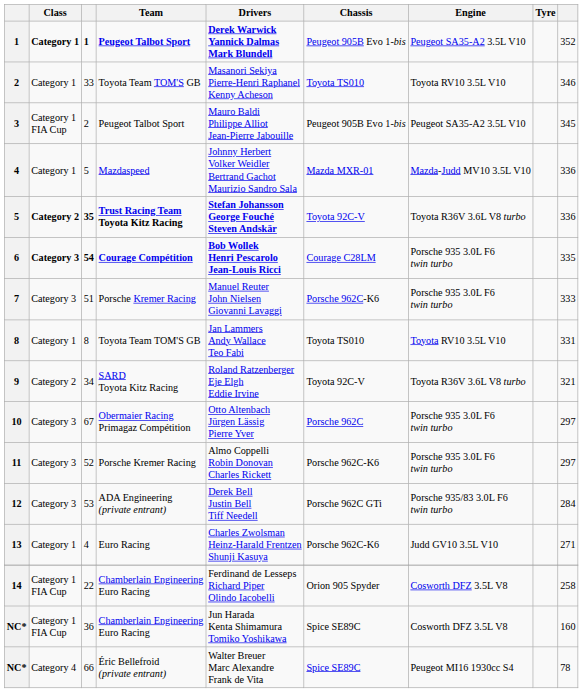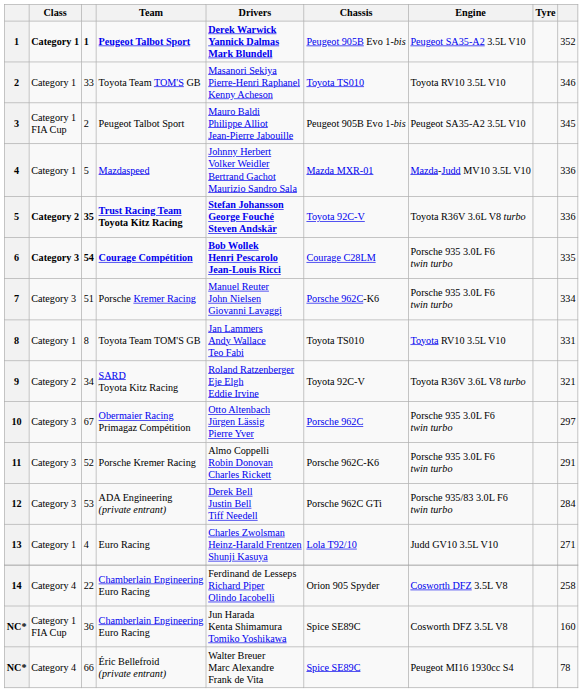 <table class="wikitable" style="font-size: 95%;">
 <tr>
 <th></th>
 <th>Class</th>
 <th></th>
 <th>Team</th>
 <th>Drivers</th>
 <th>Chassis</th>
 <th>Engine</th>
 <th>Tyre</th>
 <th></th>
 </tr>
 <tr>
 <th><strong>1</strong></th>
 <td><strong>Category 1</strong></td>
 <td><strong>1</strong></td>
 <td><strong> <a href='#'>Peugeot Talbot Sport</a> </strong></td>
 <td><strong> <a href='#'>Derek Warwick</a><br> <a href='#'>Yannick Dalmas</a><br> <a href='#'>Mark Blundell</a> </strong></td>
 <td><a href='#'>Peugeot 905B</a> Evo 1-<em>bis</em></td>
 <td><a href='#'>Peugeot SA35-A2</a> 3.5L V10</td>
 <td></td>
 <td>352</td>
 </tr>
 <tr>
 <th>2</th>
 <td>Category 1</td>
 <td>33</td>
 <td> Toyota Team <a href='#'>TOM'S</a> GB</td>
 <td> <a href='#'>Masanori Sekiya</a><br> <a href='#'>Pierre-Henri Raphanel</a><br> <a href='#'>Kenny Acheson</a></td>
 <td><a href='#'>Toyota TS010</a></td>
 <td>Toyota RV10 3.5L V10</td>
 <td></td>
 <td>346</td>
 </tr>
 <tr>
 <th>3</th>
 <td>Category 1<br>FIA  Cup</td>
 <td>2</td>
 <td> Peugeot Talbot Sport</td>
 <td> <a href='#'>Mauro Baldi</a><br> <a href='#'>Philippe Alliot</a><br> <a href='#'>Jean-Pierre Jabouille</a></td>
 <td>Peugeot 905B Evo 1-<em>bis</em></td>
 <td>Peugeot SA35-A2 3.5L V10</td>
 <td></td>
 <td>345</td>
 </tr>
 <tr>
 <th>4</th>
 <td>Category 1</td>
 <td>5</td>
 <td> <a href='#'>Mazdaspeed</a></td>
 <td> <a href='#'>Johnny Herbert</a><br> <a href='#'>Volker Weidler</a><br> <a href='#'>Bertrand Gachot</a><br> <a href='#'>Maurizio Sandro Sala</a></td>
 <td><a href='#'>Mazda MXR-01</a></td>
 <td><a href='#'>Mazda</a>-<a href='#'>Judd</a> MV10 3.5L V10</td>
 <td></td>
 <td>336</td>
 </tr>
 <tr>
 <th><strong>5</strong></th>
 <td><strong>Category 2</strong></td>
 <td><strong>35</strong></td>
 <td><strong> <a href='#'>Trust Racing Team</a><br> Toyota Kitz Racing</strong></td>
 <td><strong> <a href='#'>Stefan Johansson</a><br> <a href='#'>George Fouché</a><br>  <a href='#'>Steven Andskär</a> </strong></td>
 <td><a href='#'>Toyota 92C-V</a></td>
 <td>Toyota R36V 3.6L V8 <em>turbo</em></td>
 <td></td>
 <td>336</td>
 </tr>
 <tr>
 <th><strong>6</strong></th>
 <td><strong>Category 3</strong></td>
 <td><strong>54</strong></td>
 <td><strong> <a href='#'>Courage Compétition</a> </strong></td>
 <td><strong> <a href='#'>Bob Wollek</a><br> <a href='#'>Henri Pescarolo</a><br> <a href='#'>Jean-Louis Ricci</a> </strong></td>
 <td><a href='#'>Courage C28LM</a></td>
 <td>Porsche 935 3.0L F6<br><em>twin turbo</em></td>
 <td></td>
 <td>335</td>
 </tr>
 <tr>
 <th>7</th>
 <td>Category 3</td>
 <td>51</td>
 <td> Porsche <a href='#'>Kremer Racing</a></td>
 <td> <a href='#'>Manuel Reuter</a><br> <a href='#'>John Nielsen</a><br> <a href='#'>Giovanni Lavaggi</a></td>
 <td><a href='#'>Porsche 962C</a>-K6</td>
 <td>Porsche 935 3.0L F6<br><em>twin turbo</em></td>
 <td></td>
-<td>333</td>
+<td>334</td>
 </tr>
 <tr>
 <th>8</th>
 <td>Category 1</td>
 <td>8</td>
 <td> Toyota Team TOM'S GB</td>
 <td> <a href='#'>Jan Lammers</a><br> <a href='#'>Andy Wallace</a><br> <a href='#'>Teo Fabi</a></td>
 <td>Toyota TS010</td>
 <td><a href='#'>Toyota</a> RV10 3.5L V10</td>
 <td></td>
 <td>331</td>
 </tr>
 <tr>
 <th>9</th>
 <td>Category 2</td>
 <td>34</td>
 <td> <a href='#'>SARD</a><br> Toyota Kitz Racing</td>
 <td> <a href='#'>Roland Ratzenberger</a><br> <a href='#'>Eje Elgh</a><br> <a href='#'>Eddie Irvine</a></td>
 <td>Toyota 92C-V</td>
 <td>Toyota R36V 3.6L V8 <em>turbo</em></td>
 <td></td>
 <td>321</td>
 </tr>
 <tr>
 <th>10</th>
 <td>Category 3</td>
 <td>67</td>
 <td> <a href='#'>Obermaier Racing</a><br> Primagaz Compétition</td>
 <td> <a href='#'>Otto Altenbach</a><br> <a href='#'>Jürgen Lässig</a><br> <a href='#'>Pierre Yver</a></td>
 <td><a href='#'>Porsche 962C</a></td>
 <td>Porsche 935 3.0L F6<br><em>twin turbo</em></td>
 <td></td>
 <td>297</td>
 </tr>
 <tr>
 <th>11</th>
 <td>Category 3</td>
 <td>52</td>
 <td> Porsche Kremer Racing</td>
 <td> Almo Coppelli<br> <a href='#'>Robin Donovan</a><br> <a href='#'>Charles Rickett</a></td>
 <td>Porsche 962C-K6</td>
 <td>Porsche 935 3.0L F6<br><em>twin turbo</em></td>
 <td></td>
-<td>297</td>
+<td>291</td>
 </tr>
 <tr>
 <th>12</th>
 <td>Category 3</td>
 <td>53</td>
 <td> ADA Engineering <br><em>(private entrant)</em></td>
 <td> <a href='#'>Derek Bell</a><br> <a href='#'>Justin Bell</a><br>  <a href='#'>Tiff Needell</a></td>
 <td>Porsche 962C GTi</td>
 <td>Porsche 935/83 3.0L F6<br><em>twin turbo</em></td>
 <td></td>
 <td>284</td>
 </tr>
 <tr>
 <th>13</th>
 <td>Category 1</td>
 <td>4</td>
 <td> Euro Racing</td>
 <td> <a href='#'>Charles Zwolsman</a><br>  <a href='#'>Heinz-Harald Frentzen</a><br> <a href='#'>Shunji Kasuya</a></td>
-<td>Porsche 962C-K6</td>
+<td><a href='#'>Lola T92/10</a></td>
 <td>Judd GV10 3.5L V10</td>
 <td></td>
 <td>271</td>
 </tr>
 <tr>
 </tr>
 <tr>
 <th>14</th>
-<td>Category 1<br>FIA  Cup</td>
+<td>Category 4</td>
 <td>22</td>
 <td> <a href='#'>Chamberlain Engineering</a><br> Euro Racing</td>
 <td> Ferdinand de Lesseps<br> <a href='#'>Richard Piper</a><br>  <a href='#'>Olindo Iacobelli</a></td>
 <td>Orion 905 Spyder</td>
 <td><a href='#'>Cosworth DFZ</a> 3.5L V8</td>
 <td></td>
 <td>258</td>
 </tr>
 <tr>
 <th>NC*</th>
 <td>Category 1<br>FIA  Cup</td>
 <td>36</td>
 <td> <a href='#'>Chamberlain Engineering</a> <br> Euro Racing</td>
 <td> Jun Harada<br> Kenta Shimamura<br> <a href='#'>Tomiko Yoshikawa</a></td>
 <td>Spice SE89C</td>
 <td>Cosworth DFZ 3.5L V8</td>
 <td></td>
 <td>160</td>
 </tr>
 <tr>
 <th>NC*</th>
 <td>Category 4</td>
 <td>66</td>
 <td> Éric Bellefroid<br><em>(private entrant)</em></td>
 <td> Walter Breuer<br> Marc Alexandre<br> Frank de Vita</td>
 <td><a href='#'>Spice SE89C</a></td>
 <td>Peugeot MI16 1930cc S4</td>
 <td></td>
 <td>78</td>
 </tr>
 </table>
